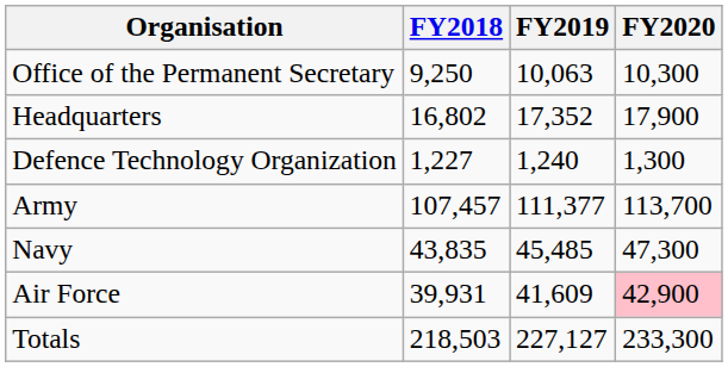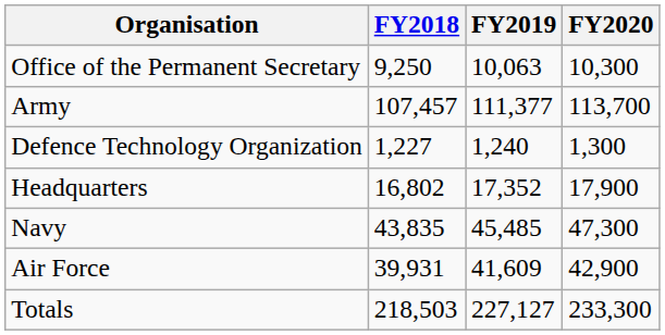 <table class="wikitable">
 <tr>
 <th>Organisation</th>
 <th><a href='#'>FY2018</a></th>
 <th>FY2019</th>
 <th>FY2020</th>
 </tr>
 <tr>
 <td>Office of the Permanent Secretary</td>
 <td>9,250</td>
 <td>10,063</td>
 <td>10,300</td>
 </tr>
 <tr>
-<td>Headquarters</td>
-<td>16,802</td>
-<td>17,352</td>
-<td>17,900</td>
+<td>Army</td>
+<td>107,457</td>
+<td>111,377</td>
+<td>113,700</td>
 </tr>
 <tr>
 <td>Defence Technology Organization</td>
 <td>1,227</td>
 <td>1,240</td>
 <td>1,300</td>
 </tr>
 <tr>
-<td>Army</td>
-<td>107,457</td>
-<td>111,377</td>
-<td>113,700</td>
+<td>Headquarters</td>
+<td>16,802</td>
+<td>17,352</td>
+<td>17,900</td>
 </tr>
 <tr>
 <td>Navy</td>
 <td>43,835</td>
 <td>45,485</td>
 <td>47,300</td>
 </tr>
 <tr>
 <td>Air Force</td>
 <td>39,931</td>
 <td>41,609</td>
-<td style="background: pink;">42,900</td>
+<td>42,900</td>
 </tr>
 <tr>
 <td>Totals</td>
 <td>218,503</td>
 <td>227,127</td>
 <td>233,300</td>
 </tr>
 </table>
